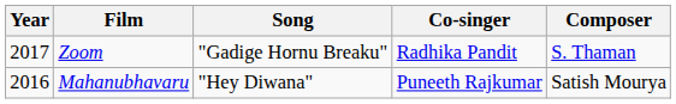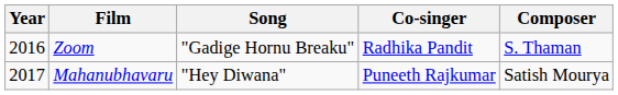 <table class="wikitable">
 <tr>
 <th>Year</th>
 <th>Film</th>
 <th>Song</th>
 <th>Co-singer</th>
 <th>Composer</th>
 </tr>
 <tr>
-<td>2017</td>
+<td>2016</td>
 <td><em><a href='#'>Zoom</a></em></td>
 <td>"Gadige Hornu Breaku"</td>
 <td><a href='#'>Radhika Pandit</a></td>
 <td><a href='#'>S. Thaman</a></td>
 </tr>
 <tr>
-<td>2016</td>
+<td>2017</td>
 <td><em><a href='#'>Mahanubhavaru</a></em></td>
 <td>"Hey Diwana"</td>
 <td><a href='#'>Puneeth Rajkumar</a></td>
 <td>Satish Mourya</td>
 </tr>
 </table>
